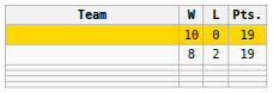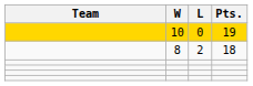 <table class="wikitable" style="text-align:center">
 <tr>
 <th width=180px>Team</th>
 <th width=20px>W</th>
 <th width=20px>L</th>
 <th width=35px>Pts.</th>
 </tr>
 <tr bgcolor="gold">
 <td align=left></td>
 <td>10</td>
 <td>0</td>
 <td>19</td>
 </tr>
 <tr>
 <td align=left><strong></strong></td>
 <td>8</td>
 <td>2</td>
-<td>19</td>
+<td>18</td>
 </tr>
 <tr>
 <td align=left></td>
 <td></td>
 <td></td>
 <td></td>
 </tr>
 <tr>
 <td align=left></td>
 <td></td>
 <td></td>
 <td></td>
 </tr>
 <tr>
 <td align=left></td>
 <td></td>
 <td></td>
 <td></td>
 </tr>
 <tr>
 <td align=left></td>
 <td></td>
 <td></td>
 <td></td>
 </tr>
 </table>
